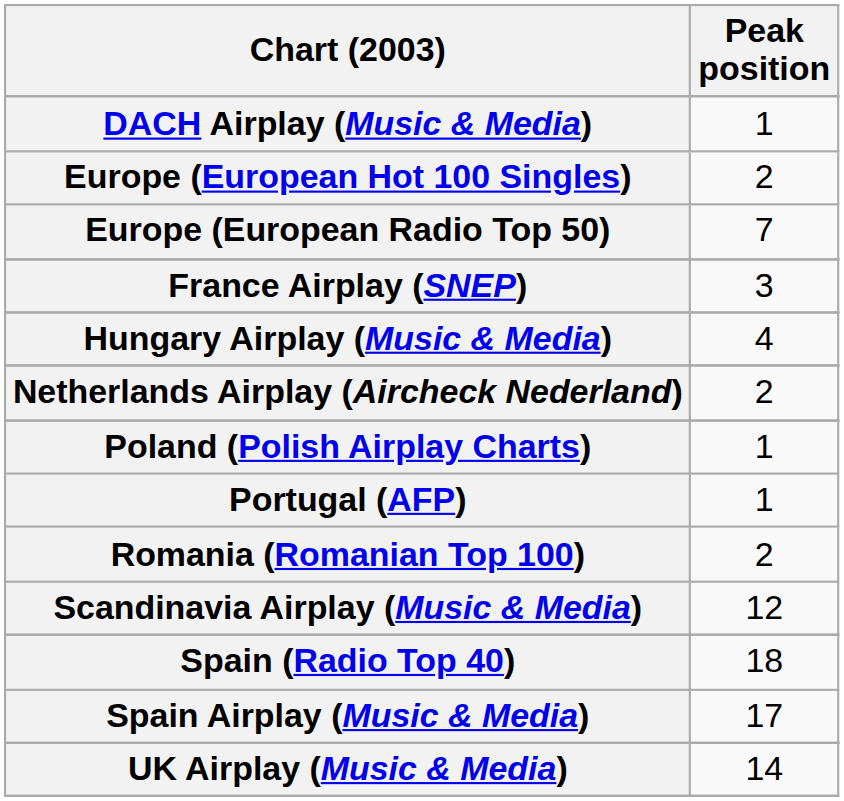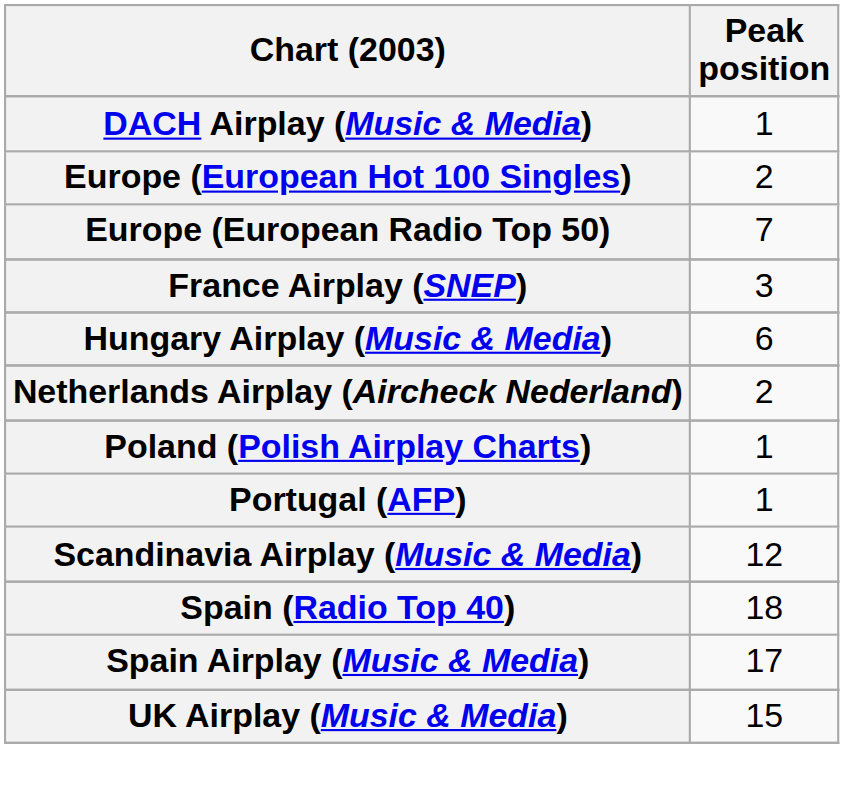 <table class="wikitable sortable plainrowheaders" style="text-align:center">
 <tr>
 <th scope="col">Chart (2003)</th>
 <th scope="col">Peak<br> position</th>
 </tr>
 <tr>
 </tr>
 <tr>
 </tr>
 <tr>
 </tr>
 <tr>
 </tr>
 <tr>
 <th scope="row"><a href='#'>DACH</a> Airplay (<em><a href='#'>Music & Media</a></em>)</th>
 <td>1</td>
 </tr>
 <tr>
 <th scope="row">Europe (<a href='#'>European Hot 100 Singles</a>)</th>
 <td>2</td>
 </tr>
 <tr>
 <th scope="row">Europe (European Radio Top 50)</th>
 <td>7</td>
 </tr>
 <tr>
 </tr>
 <tr>
 <th scope="row">France Airplay (<em><a href='#'>SNEP</a></em>)</th>
 <td>3</td>
 </tr>
 <tr>
 </tr>
 <tr>
 </tr>
 <tr>
 <th scope="row">Hungary Airplay (<em><a href='#'>Music & Media</a></em>)</th>
-<td>4</td>
+<td>6</td>
 </tr>
 <tr>
 </tr>
 <tr>
 </tr>
 <tr>
 <th scope="row">Netherlands Airplay (<em>Aircheck Nederland</em>)</th>
 <td>2</td>
 </tr>
 <tr>
 </tr>
 <tr>
 </tr>
 <tr>
 </tr>
 <tr>
 <th scope="row">Poland (<a href='#'>Polish Airplay Charts</a>)</th>
 <td>1</td>
 </tr>
 <tr>
 <th scope="row">Portugal (<a href='#'>AFP</a>)</th>
 <td>1</td>
 </tr>
 <tr>
-<th scope="row">Romania (<a href='#'>Romanian Top 100</a>)</th>
-<td>2</td>
-</tr>
-<tr>
 <th scope="row">Scandinavia Airplay (<em><a href='#'>Music & Media</a></em>)</th>
 <td>12</td>
 </tr>
 <tr>
 </tr>
 <tr>
 <th scope="row">Spain (<a href='#'>Radio Top 40</a>)</th>
 <td>18</td>
 </tr>
 <tr>
 <th scope="row">Spain Airplay (<em><a href='#'>Music & Media</a></em>)</th>
 <td>17</td>
 </tr>
 <tr>
 </tr>
 <tr>
 </tr>
 <tr>
 <th scope="row">UK Airplay (<em><a href='#'>Music & Media</a></em>)</th>
-<td>14</td>
+<td>15</td>
 </tr>
 <tr>
 </tr>
 </table>
